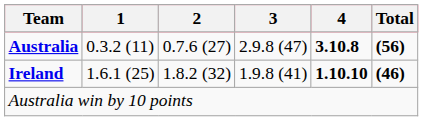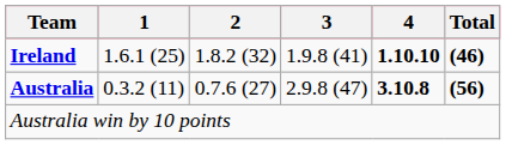 <table class="wikitable">
 <tr style="background:#f03;">
 <th>Team</th>
 <th>1</th>
 <th>2</th>
 <th>3</th>
 <th>4</th>
 <th>Total</th>
 </tr>
 <tr>
+<td> <strong><a href='#'>Ireland</a></strong></td>
+<td>1.6.1 (25)</td>
+<td>1.8.2 (32)</td>
+<td>1.9.8 (41)</td>
+<td><strong>1.10.10</strong></td>
+<td><strong>(46)</strong></td>
+</tr>
+<tr>
 <td> <strong><a href='#'>Australia</a></strong></td>
 <td>0.3.2 (11)</td>
 <td>0.7.6 (27)</td>
 <td>2.9.8 (47)</td>
 <td><strong>3.10.8</strong></td>
 <td><strong>(56)</strong></td>
 </tr>
 <tr>
-<td> <strong><a href='#'>Ireland</a></strong></td>
-<td>1.6.1 (25)</td>
-<td>1.8.2 (32)</td>
-<td>1.9.8 (41)</td>
-<td><strong>1.10.10</strong></td>
-<td><strong>(46)</strong></td>
-</tr>
-<tr>
 <td colspan="6"><em>Australia win by 10 points</em></td>
 </tr>
 </table>
